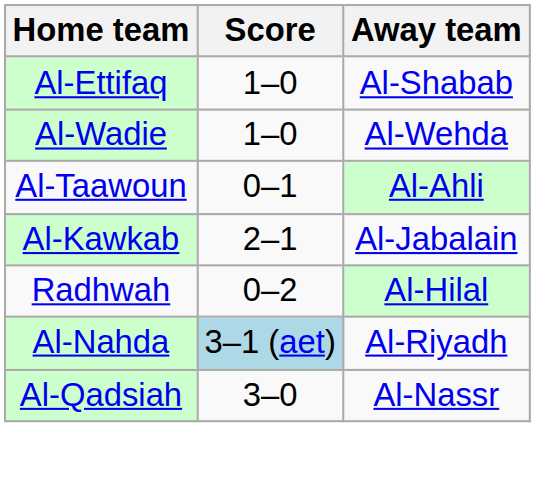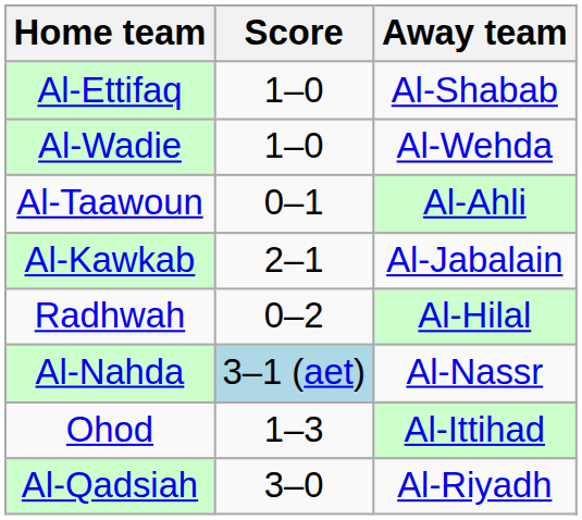 <table class="wikitable" style="text-align: center">
 <tr>
 <th>Home team</th>
 <th>Score</th>
 <th>Away team</th>
 </tr>
 <tr>
 <td bgcolor="ccffcc"><a href='#'>Al-Ettifaq</a></td>
 <td>1–0</td>
 <td><a href='#'>Al-Shabab</a></td>
 </tr>
 <tr>
 <td bgcolor="ccffcc"><a href='#'>Al-Wadie</a></td>
 <td>1–0</td>
 <td><a href='#'>Al-Wehda</a></td>
 </tr>
 <tr>
 <td><a href='#'>Al-Taawoun</a></td>
 <td>0–1</td>
 <td bgcolor="ccffcc"><a href='#'>Al-Ahli</a></td>
 </tr>
 <tr>
 <td bgcolor="ccffcc"><a href='#'>Al-Kawkab</a></td>
 <td>2–1</td>
 <td><a href='#'>Al-Jabalain</a></td>
 </tr>
 <tr>
 <td><a href='#'>Radhwah</a></td>
 <td>0–2</td>
 <td bgcolor="ccffcc"><a href='#'>Al-Hilal</a></td>
 </tr>
 <tr>
 <td bgcolor="ccffcc"><a href='#'>Al-Nahda</a></td>
 <td style="background: lightblue;">3–1 (<a href='#'>aet</a>)</td>
-<td><a href='#'>Al-Riyadh</a></td>
+<td><a href='#'>Al-Nassr</a></td>
+</tr>
+<tr>
+<td><a href='#'>Ohod</a></td>
+<td>1–3</td>
+<td bgcolor="ccffcc"><a href='#'>Al-Ittihad</a></td>
 </tr>
 <tr>
 <td bgcolor="ccffcc"><a href='#'>Al-Qadsiah</a></td>
 <td>3–0</td>
-<td><a href='#'>Al-Nassr</a></td>
+<td><a href='#'>Al-Riyadh</a></td>
 </tr>
 </table>
